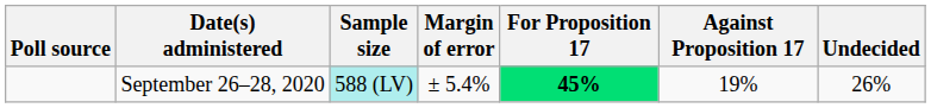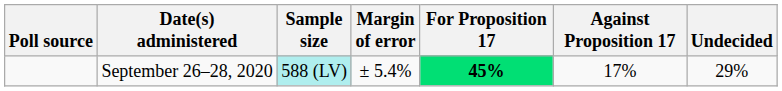 <table class="wikitable" style="font-size:90%;text-align:center;">
 <tr valign=bottom>
 <th>Poll source</th>
 <th>Date(s)<br>administered</th>
 <th>Sample<br>size</th>
 <th>Margin<br>of error</th>
 <th style="width:100px;">For Proposition 17</th>
 <th style="width:100px;">Against Proposition 17</th>
 <th>Undecided</th>
 </tr>
 <tr>
 <td style="text-align:left;"></td>
 <td>September 26–28, 2020</td>
 <td style="background: paleturquoise;">588 (LV)</td>
 <td>± 5.4%</td>
 <td style="background: rgb(1,223,116);"><strong>45%</strong></td>
-<td>19%</td>
-<td>26%</td>
+<td>17%</td>
+<td>29%</td>
 </tr>
 </table>
